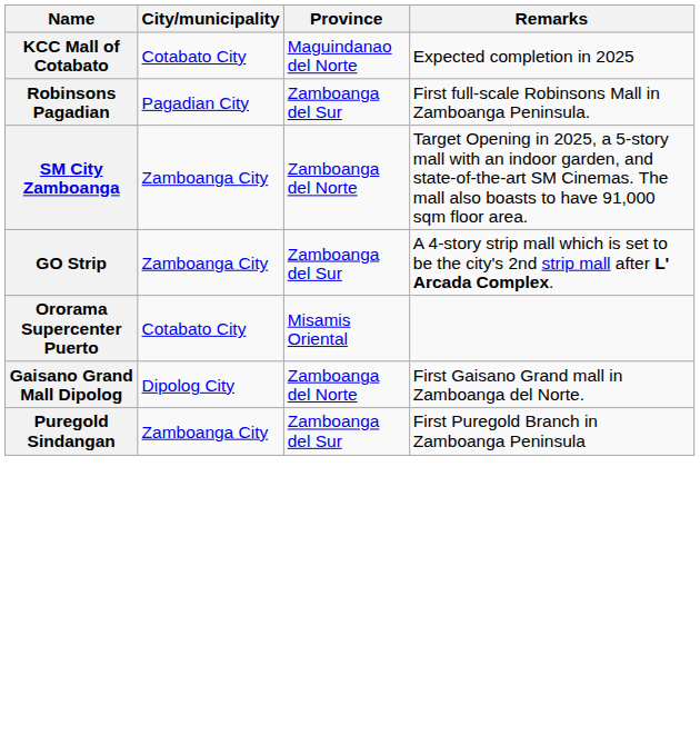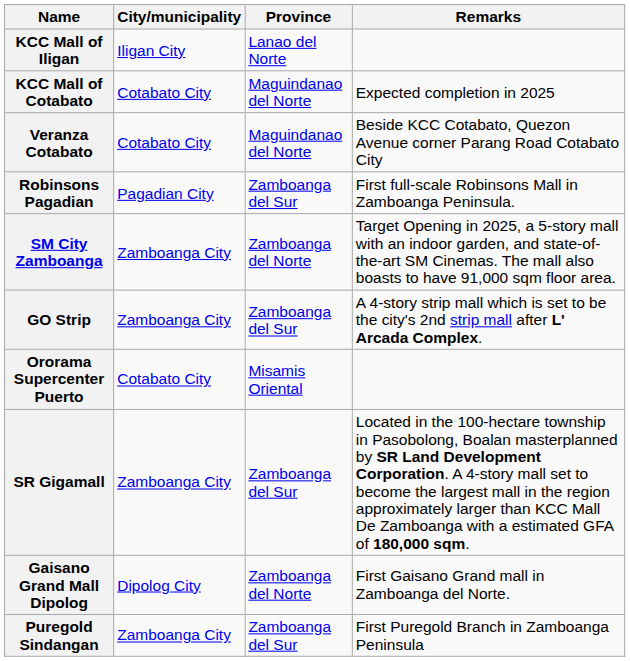 <table class="wikitable sortable plainrowheaders" style="font-size:95%;">
 <tr>
 <th scope="col">Name</th>
 <th scope="col">City/municipality</th>
 <th scope="col">Province</th>
 <th scope="col" class="unsortable">Remarks</th>
 </tr>
 <tr>
+<th scope="row">KCC Mall of Iligan</th>
+<td><a href='#'>Iligan City</a></td>
+<td><a href='#'>Lanao del Norte</a></td>
+<td></td>
+</tr>
+<tr>
 <th scope="row">KCC Mall of Cotabato</th>
 <td><a href='#'>Cotabato City</a></td>
 <td><a href='#'>Maguindanao del Norte</a></td>
 <td>Expected completion in 2025</td>
+</tr>
+<tr>
+<th scope="row">Veranza Cotabato</th>
+<td><a href='#'>Cotabato City</a></td>
+<td><a href='#'>Maguindanao del Norte</a></td>
+<td>Beside KCC Cotabato, Quezon Avenue corner Parang Road Cotabato City</td>
 </tr>
 <tr>
 <th scope="row">Robinsons Pagadian</th>
 <td><a href='#'>Pagadian City</a></td>
 <td><a href='#'>Zamboanga del Sur</a></td>
 <td>First full-scale Robinsons Mall in Zamboanga Peninsula.</td>
 </tr>
 <tr>
 <th scope="row"><a href='#'>SM City Zamboanga</a></th>
 <td><a href='#'>Zamboanga City</a></td>
 <td><a href='#'>Zamboanga del Norte</a></td>
 <td>Target Opening in 2025, a 5-story mall with an indoor garden, and state-of-the-art SM Cinemas. The mall also boasts to have 91,000 sqm floor area. </td>
 </tr>
 <tr>
 <th scope="row">GO Strip</th>
 <td><a href='#'>Zamboanga City</a></td>
 <td><a href='#'>Zamboanga del Sur</a></td>
 <td>A 4-story strip mall which is set to be the city's 2nd <a href='#'>strip mall</a> after <strong>L' Arcada Complex</strong>.</td>
 </tr>
 <tr>
 <th scope="row">Ororama Supercenter Puerto</th>
 <td><a href='#'>Cotabato City</a></td>
 <td><a href='#'>Misamis Oriental</a></td>
 <td></td>
 </tr>
 <tr>
+<th scope="row">SR Gigamall </th>
+<td><a href='#'>Zamboanga City</a></td>
+<td><a href='#'>Zamboanga del Sur</a></td>
+<td>Located in the 100-hectare township in Pasobolong, Boalan masterplanned by <strong>SR Land Development Corporation</strong>. A 4-story mall set to become the largest mall in the region approximately larger than KCC Mall De Zamboanga with a estimated GFA of <strong>180,000 sqm</strong>.</td>
+</tr>
+<tr>
 <th scope="row">Gaisano Grand Mall Dipolog</th>
 <td><a href='#'>Dipolog City</a></td>
 <td><a href='#'>Zamboanga del Norte</a></td>
 <td>First Gaisano Grand mall in Zamboanga del Norte.</td>
 </tr>
 <tr>
 <th scope="row">Puregold Sindangan</th>
 <td><a href='#'>Zamboanga City</a></td>
 <td><a href='#'>Zamboanga del Sur</a></td>
 <td>First Puregold Branch in Zamboanga Peninsula</td>
 </tr>
 </table>
